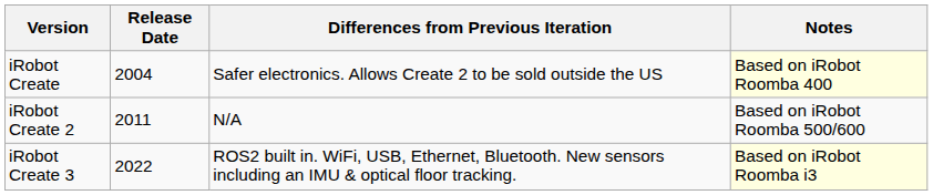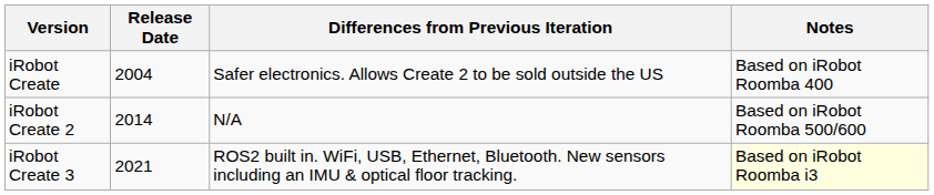 <table class="wikitable">
 <tr>
 <th>Version</th>
 <th>Release Date</th>
 <th>Differences from Previous Iteration</th>
 <th>Notes</th>
 </tr>
 <tr>
 <td>iRobot Create</td>
 <td>2004</td>
 <td>Safer electronics. Allows Create 2 to be sold outside the US</td>
-<td style="background: lightyellow;">Based on iRobot Roomba 400</td>
+<td>Based on iRobot Roomba 400</td>
 </tr>
 <tr>
 <td>iRobot Create 2</td>
-<td>2011</td>
+<td>2014</td>
 <td>N/A</td>
 <td>Based on iRobot Roomba 500/600</td>
 </tr>
 <tr>
 <td>iRobot Create 3</td>
-<td>2022</td>
+<td>2021</td>
 <td>ROS2 built in. WiFi, USB, Ethernet, Bluetooth. New sensors including an IMU & optical floor tracking.</td>
 <td style="background: lightyellow;">Based on iRobot Roomba i3</td>
 </tr>
 </table>
